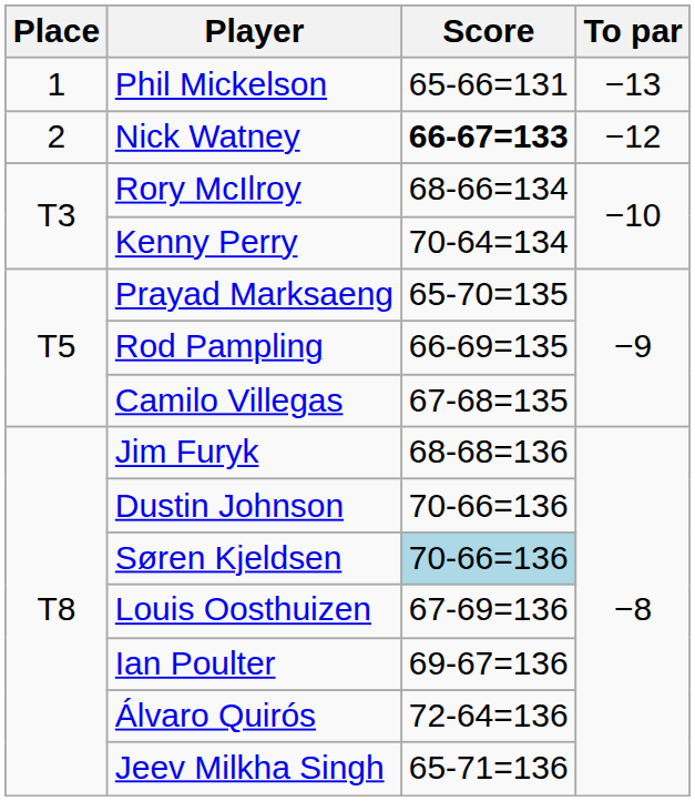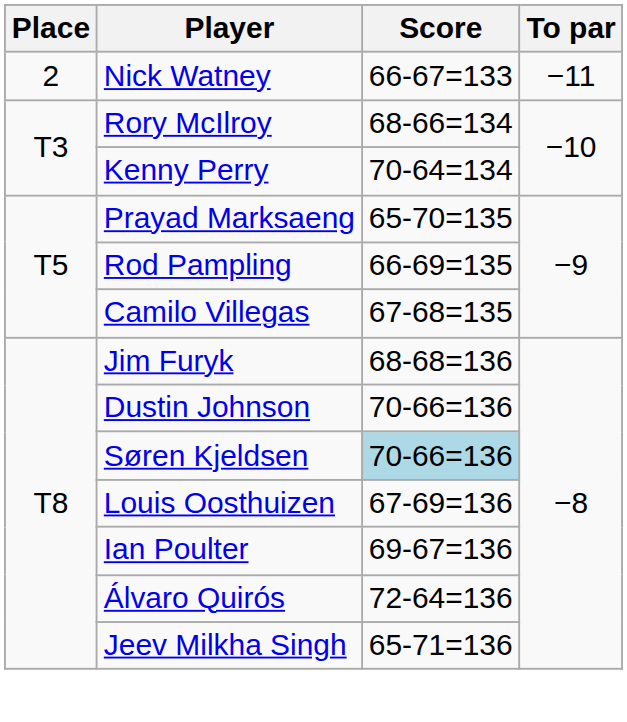 <table class="wikitable">
 <tr>
 <th>Place</th>
 <th>Player</th>
 <th>Score</th>
 <th>To par</th>
 </tr>
 <tr>
-<td align=center>1</td>
-<td> <a href='#'>Phil Mickelson</a></td>
-<td align=center>65-66=131</td>
-<td align=center>−13</td>
-</tr>
-<tr>
 <td align=center>2</td>
 <td> <a href='#'>Nick Watney</a></td>
-<td align=center><strong>66-67=133</strong></td>
-<td align=center>−12</td>
+<td align=center>66-67=133</td>
+<td align=center>−11</td>
 </tr>
 <tr>
 <td rowspan="2" align=center>T3</td>
 <td> <a href='#'>Rory McIlroy</a></td>
 <td align=center>68-66=134</td>
 <td rowspan="2" align=center>−10</td>
 </tr>
 <tr>
 <td> <a href='#'>Kenny Perry</a></td>
 <td align=center>70-64=134</td>
 </tr>
 <tr>
 <td rowspan ="3" align=center>T5</td>
 <td> <a href='#'>Prayad Marksaeng</a></td>
 <td align=center>65-70=135</td>
 <td rowspan="3" align=center>−9</td>
 </tr>
 <tr>
 <td> <a href='#'>Rod Pampling</a></td>
 <td align=center>66-69=135</td>
 </tr>
 <tr>
 <td> <a href='#'>Camilo Villegas</a></td>
 <td align=center>67-68=135</td>
 </tr>
 <tr>
 <td rowspan="7" align=center>T8</td>
 <td> <a href='#'>Jim Furyk</a></td>
 <td align=center>68-68=136</td>
 <td rowspan="7" align=center>−8</td>
 </tr>
 <tr>
 <td> <a href='#'>Dustin Johnson</a></td>
 <td align=center>70-66=136</td>
 </tr>
 <tr>
 <td> <a href='#'>Søren Kjeldsen</a></td>
 <td align=center style="background: lightblue;">70-66=136</td>
 </tr>
 <tr>
 <td> <a href='#'>Louis Oosthuizen</a></td>
 <td align=center>67-69=136</td>
 </tr>
 <tr>
 <td> <a href='#'>Ian Poulter</a></td>
 <td align=center>69-67=136</td>
 </tr>
 <tr>
 <td> <a href='#'>Álvaro Quirós</a></td>
 <td align=center>72-64=136</td>
 </tr>
 <tr>
 <td> <a href='#'>Jeev Milkha Singh</a></td>
 <td align=center>65-71=136</td>
 </tr>
 </table>
